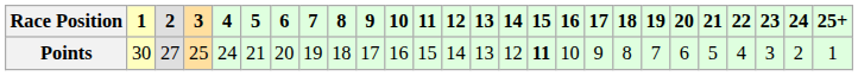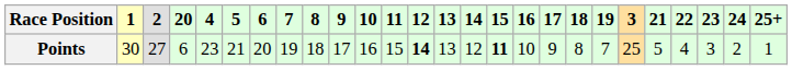 <table class="wikitable" style="font-size:85%; text-align:center">
 <tr>
 <th>Race Position</th>
 <td style="background:#ffffbf;"><strong>1</strong></td>
 <td style="background:#dfdfdf;"><strong>2</strong></td>
-<td style="background:#ffdf9f;"><strong>3</strong></td>
+<td style="background:#dfffdf;"><strong>20</strong></td>
 <td style="background:#dfffdf;"><strong>4</strong></td>
 <td style="background:#dfffdf;"><strong>5</strong></td>
 <td style="background:#dfffdf;"><strong>6</strong></td>
 <td style="background:#dfffdf;"><strong>7</strong></td>
 <td style="background:#dfffdf;"><strong>8</strong></td>
 <td style="background:#dfffdf;"><strong>9</strong></td>
 <td style="background:#dfffdf;"><strong>10</strong></td>
 <td style="background:#dfffdf;"><strong>11</strong></td>
 <td style="background:#dfffdf;"><strong>12</strong></td>
 <td style="background:#dfffdf;"><strong>13</strong></td>
 <td style="background:#dfffdf;"><strong>14</strong></td>
 <td style="background:#dfffdf;"><strong>15</strong></td>
 <td style="background:#dfffdf;"><strong>16</strong></td>
 <td style="background:#dfffdf;"><strong>17</strong></td>
 <td style="background:#dfffdf;"><strong>18</strong></td>
 <td style="background:#dfffdf;"><strong>19</strong></td>
-<td style="background:#dfffdf;"><strong>20</strong></td>
+<td style="background:#ffdf9f;"><strong>3</strong></td>
 <td style="background:#dfffdf;"><strong>21</strong></td>
 <td style="background:#dfffdf;"><strong>22</strong></td>
 <td style="background:#dfffdf;"><strong>23</strong></td>
 <td style="background:#dfffdf;"><strong>24</strong></td>
 <td style="background:#dfffdf;"><strong>25+</strong></td>
 </tr>
 <tr>
 <th>Points</th>
 <td style="background:#ffffbf;">30</td>
 <td style="background:#dfdfdf;">27</td>
-<td style="background:#ffdf9f;">25</td>
-<td style="background:#dfffdf;">24</td>
+<td style="background:#dfffdf;">6</td>
+<td style="background:#dfffdf;">23</td>
 <td style="background:#dfffdf;">21</td>
 <td style="background:#dfffdf;">20</td>
 <td style="background:#dfffdf;">19</td>
 <td style="background:#dfffdf;">18</td>
 <td style="background:#dfffdf;">17</td>
 <td style="background:#dfffdf;">16</td>
 <td style="background:#dfffdf;">15</td>
-<td style="background:#dfffdf;">14</td>
+<td style="background:#dfffdf;"><strong>14</strong></td>
 <td style="background:#dfffdf;">13</td>
 <td style="background:#dfffdf;">12</td>
 <td style="background:#dfffdf;"><strong>11</strong></td>
 <td style="background:#dfffdf;">10</td>
 <td style="background:#dfffdf;">9</td>
 <td style="background:#dfffdf;">8</td>
 <td style="background:#dfffdf;">7</td>
-<td style="background:#dfffdf;">6</td>
+<td style="background:#ffdf9f;">25</td>
 <td style="background:#dfffdf;">5</td>
 <td style="background:#dfffdf;">4</td>
 <td style="background:#dfffdf;">3</td>
 <td style="background:#dfffdf;">2</td>
 <td style="background:#dfffdf;">1</td>
 </tr>
 </table>
